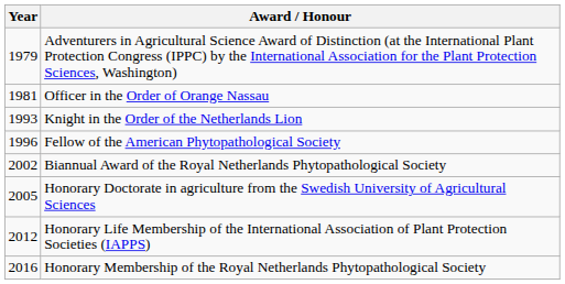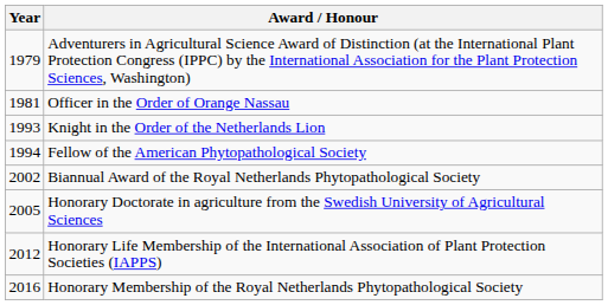 <table class="wikitable sortable">
 <tr>
 <th>Year</th>
 <th>Award / Honour</th>
 </tr>
 <tr>
 <td>1979</td>
 <td>Adventurers in Agricultural Science Award of Distinction (at the International Plant Protection Congress (IPPC) by the <a href='#'>International Association for the Plant Protection Sciences</a>, Washington)</td>
 </tr>
 <tr>
 <td>1981</td>
 <td>Officer in the <a href='#'>Order of Orange Nassau</a></td>
 </tr>
 <tr>
 <td>1993</td>
 <td>Knight in the <a href='#'>Order of the Netherlands Lion</a></td>
 </tr>
 <tr>
-<td>1996</td>
+<td>1994</td>
 <td>Fellow of the <a href='#'>American Phytopathological Society</a></td>
 </tr>
 <tr>
 <td>2002</td>
 <td>Biannual Award of the Royal Netherlands Phytopathological Society</td>
 </tr>
 <tr>
 <td>2005</td>
 <td>Honorary Doctorate in agriculture from the <a href='#'>Swedish University of Agricultural Sciences</a></td>
 </tr>
 <tr>
 <td>2012</td>
 <td>Honorary Life Membership of the International Association of Plant Protection Societies (<a href='#'>IAPPS</a>)</td>
 </tr>
 <tr>
 <td>2016</td>
 <td>Honorary Membership of the Royal Netherlands Phytopathological Society</td>
 </tr>
 </table>
